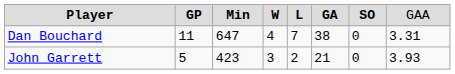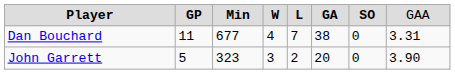 <table class="wikitable" style="width:50%;">
 <tr style="text-align:center; background:#ddd;">
 <td><strong>Player</strong></td>
 <td><strong>GP</strong></td>
 <td><strong>Min</strong></td>
 <td><strong>W</strong></td>
 <td><strong>L</strong></td>
 <td><strong>GA</strong></td>
 <td><strong>SO</strong></td>
 <td>GAA</td>
 </tr>
 <tr>
 <td><a href='#'>Dan Bouchard</a></td>
 <td>11</td>
-<td>647</td>
+<td>677</td>
 <td>4</td>
 <td>7</td>
 <td>38</td>
 <td>0</td>
 <td>3.31</td>
 </tr>
 <tr>
 <td><a href='#'>John Garrett</a></td>
 <td>5</td>
-<td>423</td>
+<td>323</td>
 <td>3</td>
 <td>2</td>
-<td>21</td>
+<td>20</td>
 <td>0</td>
-<td>3.93</td>
+<td>3.90</td>
 </tr>
 </table>
